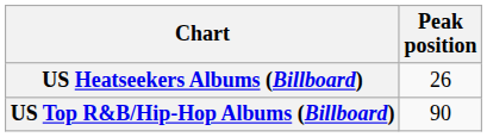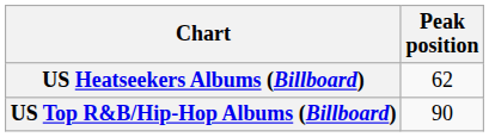 <table class="wikitable plainrowheaders sortable" style="text-align:center;" border="1">
 <tr>
 <th scope="col">Chart</th>
 <th scope="col">Peak<br>position</th>
 </tr>
 <tr>
 <th scope="row">US <a href='#'>Heatseekers Albums</a> (<em><a href='#'>Billboard</a></em>)</th>
-<td>26</td>
+<td>62</td>
 </tr>
 <tr>
 <th scope="row">US <a href='#'>Top R&B/Hip-Hop Albums</a> (<em><a href='#'>Billboard</a></em>)</th>
 <td>90</td>
 </tr>
 </table>
